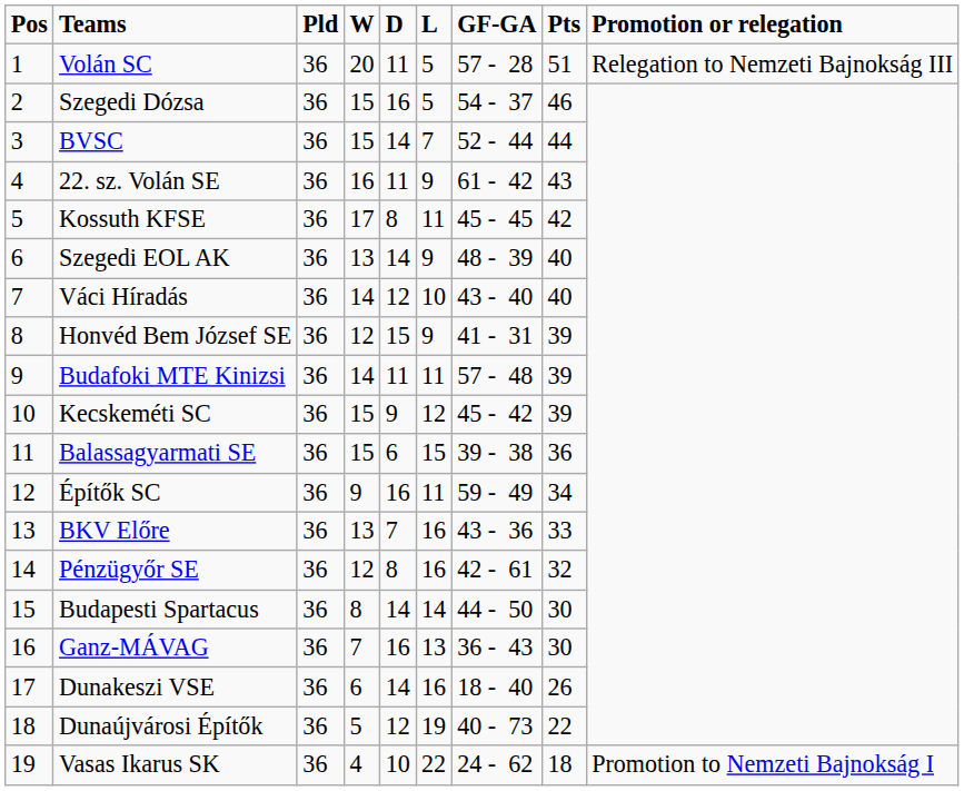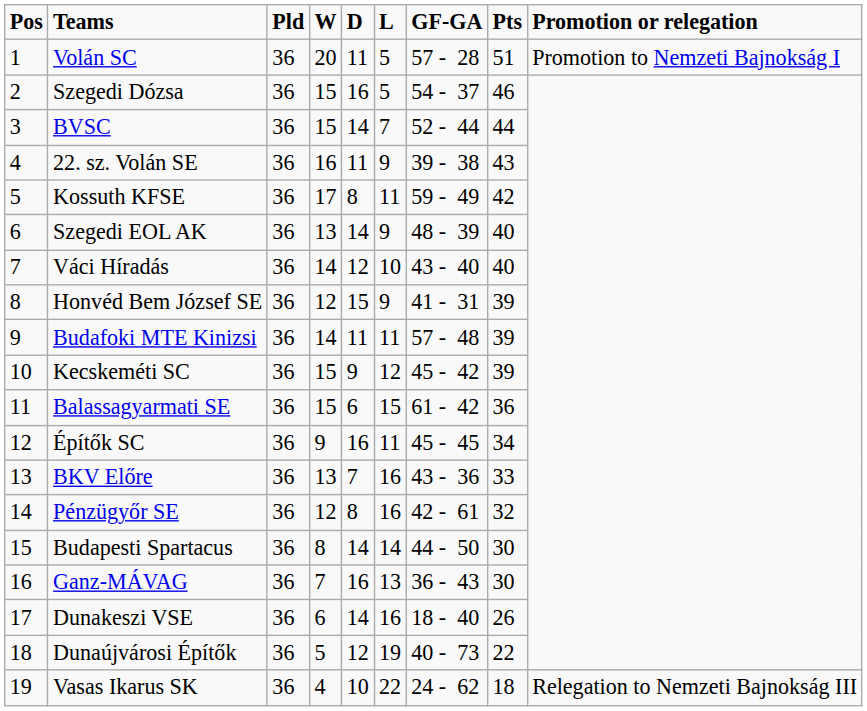 <table class="wikitable">
 <tr>
 <td><strong>Pos</strong></td>
 <td><strong>Teams</strong></td>
 <td><strong>Pld</strong></td>
 <td><strong>W</strong></td>
 <td><strong>D</strong></td>
 <td><strong>L</strong></td>
 <td><strong>GF-GA</strong></td>
 <td><strong>Pts</strong></td>
 <td><strong>Promotion or relegation</strong></td>
 </tr>
 <tr>
 <td>1</td>
 <td><a href='#'>Volán SC</a></td>
 <td>36</td>
 <td>20</td>
 <td>11</td>
 <td>5</td>
 <td>57 -  28</td>
 <td>51</td>
-<td>Relegation to Nemzeti Bajnokság III</td>
+<td>Promotion to <a href='#'>Nemzeti Bajnokság I</a></td>
 </tr>
 <tr>
 <td>2</td>
 <td>Szegedi Dózsa</td>
 <td>36</td>
 <td>15</td>
 <td>16</td>
 <td>5</td>
 <td>54 -  37</td>
 <td>46</td>
 <td rowspan="17"></td>
 </tr>
 <tr>
 <td>3</td>
 <td><a href='#'>BVSC</a></td>
 <td>36</td>
 <td>15</td>
 <td>14</td>
 <td>7</td>
 <td>52 -  44</td>
 <td>44</td>
 </tr>
 <tr>
 <td>4</td>
 <td>22. sz. Volán SE</td>
 <td>36</td>
 <td>16</td>
 <td>11</td>
 <td>9</td>
-<td>61 -  42</td>
+<td>39 -  38</td>
 <td>43</td>
 </tr>
 <tr>
 <td>5</td>
 <td>Kossuth KFSE</td>
 <td>36</td>
 <td>17</td>
 <td>8</td>
 <td>11</td>
-<td>45 -  45</td>
+<td>59 -  49</td>
 <td>42</td>
 </tr>
 <tr>
 <td>6</td>
 <td>Szegedi EOL AK</td>
 <td>36</td>
 <td>13</td>
 <td>14</td>
 <td>9</td>
 <td>48 -  39</td>
 <td>40</td>
 </tr>
 <tr>
 <td>7</td>
 <td>Váci Híradás</td>
 <td>36</td>
 <td>14</td>
 <td>12</td>
 <td>10</td>
 <td>43 -  40</td>
 <td>40</td>
 </tr>
 <tr>
 <td>8</td>
 <td>Honvéd Bem József SE</td>
 <td>36</td>
 <td>12</td>
 <td>15</td>
 <td>9</td>
 <td>41 -  31</td>
 <td>39</td>
 </tr>
 <tr>
 <td>9</td>
 <td><a href='#'>Budafoki MTE Kinizsi</a></td>
 <td>36</td>
 <td>14</td>
 <td>11</td>
 <td>11</td>
 <td>57 -  48</td>
 <td>39</td>
 </tr>
 <tr>
 <td>10</td>
 <td>Kecskeméti SC</td>
 <td>36</td>
 <td>15</td>
 <td>9</td>
 <td>12</td>
 <td>45 -  42</td>
 <td>39</td>
 </tr>
 <tr>
 <td>11</td>
 <td><a href='#'>Balassagyarmati SE</a></td>
 <td>36</td>
 <td>15</td>
 <td>6</td>
 <td>15</td>
-<td>39 -  38</td>
+<td>61 -  42</td>
 <td>36</td>
 </tr>
 <tr>
 <td>12</td>
 <td>Építők SC</td>
 <td>36</td>
 <td>9</td>
 <td>16</td>
 <td>11</td>
-<td>59 -  49</td>
+<td>45 -  45</td>
 <td>34</td>
 </tr>
 <tr>
 <td>13</td>
 <td><a href='#'>BKV Előre</a></td>
 <td>36</td>
 <td>13</td>
 <td>7</td>
 <td>16</td>
 <td>43 -  36</td>
 <td>33</td>
 </tr>
 <tr>
 <td>14</td>
 <td><a href='#'>Pénzügyőr SE</a></td>
 <td>36</td>
 <td>12</td>
 <td>8</td>
 <td>16</td>
 <td>42 -  61</td>
 <td>32</td>
 </tr>
 <tr>
 <td>15</td>
 <td>Budapesti Spartacus</td>
 <td>36</td>
 <td>8</td>
 <td>14</td>
 <td>14</td>
 <td>44 -  50</td>
 <td>30</td>
 </tr>
 <tr>
 <td>16</td>
 <td><a href='#'>Ganz-MÁVAG</a></td>
 <td>36</td>
 <td>7</td>
 <td>16</td>
 <td>13</td>
 <td>36 -  43</td>
 <td>30</td>
 </tr>
 <tr>
 <td>17</td>
 <td>Dunakeszi VSE</td>
 <td>36</td>
 <td>6</td>
 <td>14</td>
 <td>16</td>
 <td>18 -  40</td>
 <td>26</td>
 </tr>
 <tr>
 <td>18</td>
 <td>Dunaújvárosi Építők</td>
 <td>36</td>
 <td>5</td>
 <td>12</td>
 <td>19</td>
 <td>40 -  73</td>
 <td>22</td>
 </tr>
 <tr>
 <td>19</td>
 <td>Vasas Ikarus SK</td>
 <td>36</td>
 <td>4</td>
 <td>10</td>
 <td>22</td>
 <td>24 -  62</td>
 <td>18</td>
-<td>Promotion to <a href='#'>Nemzeti Bajnokság I</a></td>
+<td>Relegation to Nemzeti Bajnokság III</td>
 </tr>
 </table>
